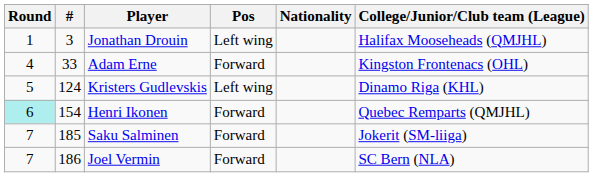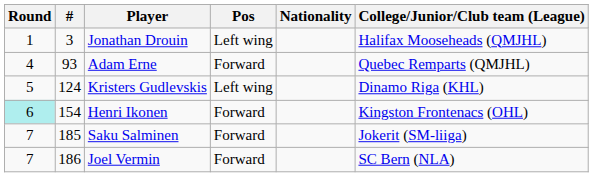 <table class="wikitable">
 <tr>
 <th>Round</th>
 <th>#</th>
 <th>Player</th>
 <th>Pos</th>
 <th>Nationality</th>
 <th>College/Junior/Club team (League)</th>
 </tr>
 <tr>
 <td style="text-align:center">1</td>
 <td style="text-align:center">3</td>
 <td><a href='#'>Jonathan Drouin</a></td>
 <td>Left wing</td>
 <td></td>
 <td><a href='#'>Halifax Mooseheads</a> (<a href='#'>QMJHL</a>)</td>
 </tr>
 <tr>
 <td style="text-align:center">4</td>
-<td style="text-align:center">33</td>
+<td style="text-align:center">93</td>
 <td><a href='#'>Adam Erne</a></td>
 <td>Forward</td>
 <td></td>
-<td><a href='#'>Kingston Frontenacs</a> (<a href='#'>OHL</a>)</td>
+<td><a href='#'>Quebec Remparts</a> (QMJHL)</td>
 </tr>
 <tr>
 <td style="text-align:center">5</td>
 <td style="text-align:center">124</td>
 <td><a href='#'>Kristers Gudlevskis</a></td>
 <td>Left wing</td>
 <td></td>
 <td><a href='#'>Dinamo Riga</a> (<a href='#'>KHL</a>)</td>
 </tr>
 <tr>
 <td style="background: paleturquoise; text-align:center">6</td>
 <td style="text-align:center">154</td>
 <td><a href='#'>Henri Ikonen</a></td>
 <td>Forward</td>
 <td></td>
-<td><a href='#'>Quebec Remparts</a> (QMJHL)</td>
+<td><a href='#'>Kingston Frontenacs</a> (<a href='#'>OHL</a>)</td>
 </tr>
 <tr>
 <td style="text-align:center">7</td>
 <td style="text-align:center">185</td>
 <td><a href='#'>Saku Salminen</a></td>
 <td>Forward</td>
 <td></td>
 <td><a href='#'>Jokerit</a> (<a href='#'>SM-liiga</a>)</td>
 </tr>
 <tr>
 <td style="text-align:center">7</td>
 <td style="text-align:center">186</td>
 <td><a href='#'>Joel Vermin</a></td>
 <td>Forward</td>
 <td></td>
 <td><a href='#'>SC Bern</a> (<a href='#'>NLA</a>)</td>
 </tr>
 </table>
